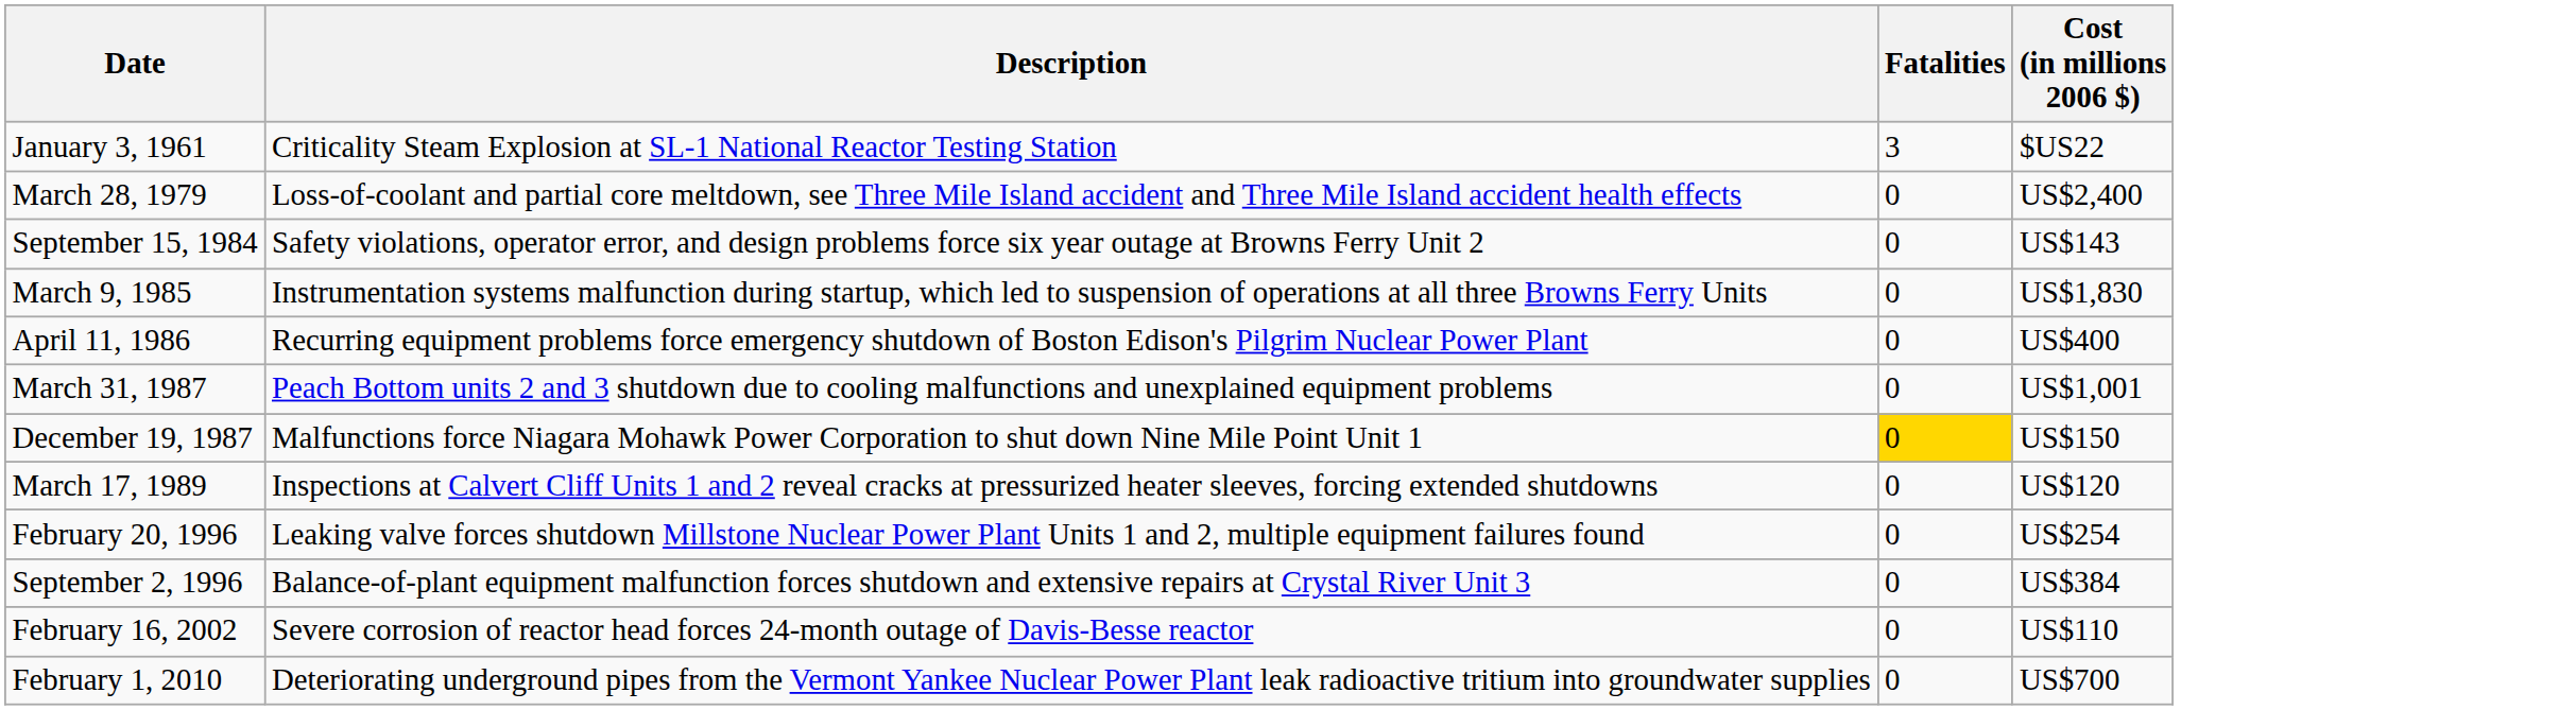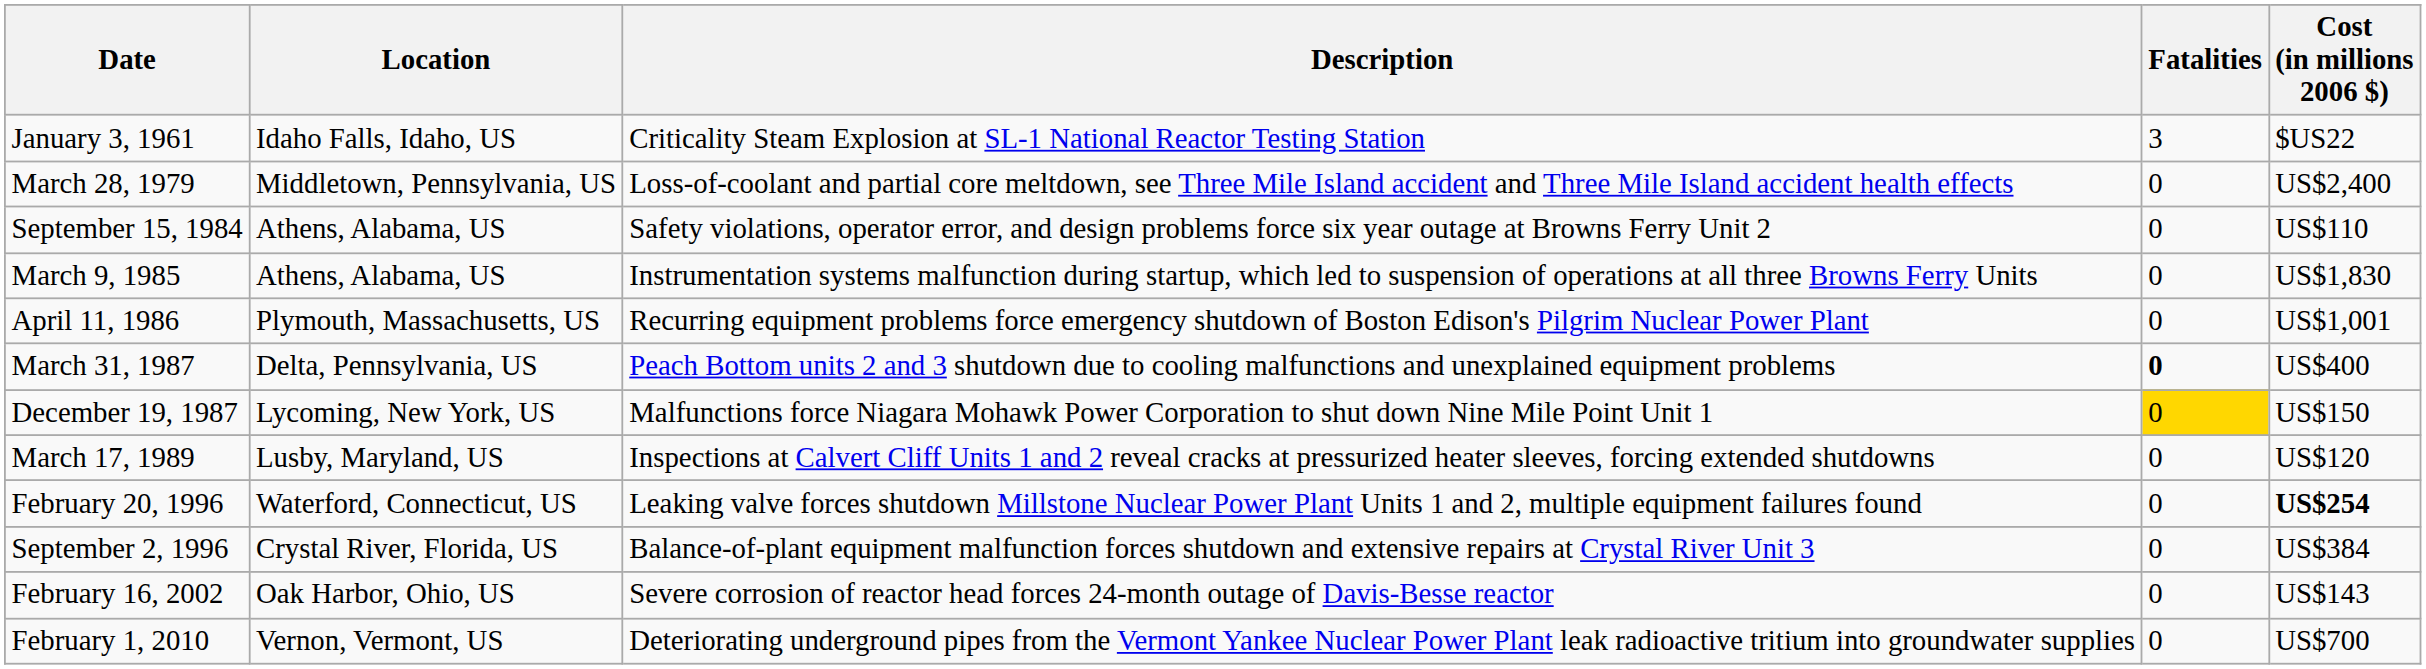 <table class="wikitable sortable">
 <tr>
 <th>Date</th>
+<th>Location</th>
 <th>Description</th>
 <th>Fatalities</th>
 <th>Cost <br> (in millions <br> 2006 $)</th>
 </tr>
 <tr>
 <td>January 3, 1961</td>
+<td>Idaho Falls, Idaho, US</td>
 <td>Criticality Steam Explosion at <a href='#'>SL-1 National Reactor Testing Station</a></td>
 <td>3</td>
 <td>$US22</td>
 </tr>
 <tr>
 <td>March 28, 1979</td>
+<td>Middletown, Pennsylvania, US</td>
 <td>Loss-of-coolant and partial core meltdown, see <a href='#'>Three Mile Island accident</a> and <a href='#'>Three Mile Island accident health effects</a></td>
 <td>0</td>
 <td>US$2,400</td>
 </tr>
 <tr>
 <td>September 15, 1984</td>
+<td>Athens, Alabama, US</td>
 <td>Safety violations, operator error, and design problems force six year outage at Browns Ferry Unit 2</td>
 <td>0</td>
-<td>US$143</td>
+<td>US$110</td>
 </tr>
 <tr>
 <td>March 9, 1985</td>
+<td>Athens, Alabama, US</td>
 <td>Instrumentation systems malfunction during startup, which led to suspension of operations at all three <a href='#'>Browns Ferry</a> Units</td>
 <td>0</td>
 <td>US$1,830</td>
 </tr>
 <tr>
 <td>April 11, 1986</td>
+<td>Plymouth, Massachusetts, US</td>
 <td>Recurring equipment problems force emergency shutdown of Boston Edison's <a href='#'>Pilgrim Nuclear Power Plant</a></td>
-<td>0</td>
-<td>US$400</td>
-</tr>
-<tr>
-<td>March 31, 1987</td>
-<td><a href='#'>Peach Bottom units 2 and 3</a> shutdown due to cooling malfunctions and unexplained equipment problems</td>
 <td>0</td>
 <td>US$1,001</td>
 </tr>
 <tr>
+<td>March 31, 1987</td>
+<td>Delta, Pennsylvania, US</td>
+<td><a href='#'>Peach Bottom units 2 and 3</a> shutdown due to cooling malfunctions and unexplained equipment problems</td>
+<td><strong>0</strong></td>
+<td>US$400</td>
+</tr>
+<tr>
 <td>December 19, 1987</td>
+<td>Lycoming, New York, US</td>
 <td>Malfunctions force  Niagara Mohawk Power Corporation to shut down Nine Mile Point Unit 1</td>
 <td style="background: gold;">0</td>
 <td>US$150</td>
 </tr>
 <tr>
 <td>March 17, 1989</td>
+<td>Lusby, Maryland, US</td>
 <td>Inspections at <a href='#'>Calvert Cliff Units 1 and 2</a> reveal cracks at pressurized heater sleeves, forcing extended shutdowns</td>
 <td>0</td>
 <td>US$120</td>
 </tr>
 <tr>
 <td>February 20, 1996</td>
+<td>Waterford, Connecticut, US</td>
 <td>Leaking valve forces shutdown <a href='#'>Millstone Nuclear Power Plant</a> Units 1 and 2, multiple equipment failures found</td>
 <td>0</td>
-<td>US$254</td>
+<td><strong>US$254</strong></td>
 </tr>
 <tr>
 <td>September 2, 1996</td>
+<td>Crystal River, Florida, US</td>
 <td>Balance-of-plant equipment malfunction forces shutdown and extensive repairs at <a href='#'>Crystal River Unit 3</a></td>
 <td>0</td>
 <td>US$384</td>
 </tr>
 <tr>
 <td>February 16, 2002</td>
+<td>Oak Harbor, Ohio, US</td>
 <td>Severe corrosion of reactor head forces 24-month outage of <a href='#'>Davis-Besse reactor</a></td>
 <td>0</td>
-<td>US$110</td>
+<td>US$143</td>
 </tr>
 <tr>
 <td>February 1, 2010</td>
+<td>Vernon, Vermont, US</td>
 <td>Deteriorating underground pipes from the <a href='#'>Vermont Yankee Nuclear Power Plant</a> leak radioactive tritium into groundwater supplies</td>
 <td>0</td>
 <td>US$700</td>
 </tr>
 </table>
